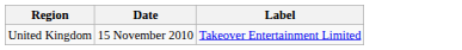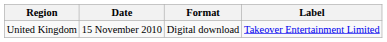 <table class=wikitable>
 <tr>
 <th>Region</th>
 <th>Date</th>
+<th>Format</th>
 <th>Label</th>
 </tr>
 <tr>
 <td>United Kingdom</td>
 <td>15 November 2010</td>
+<td>Digital download</td>
 <td><a href='#'>Takeover Entertainment Limited</a></td>
 </tr>
 </table>
